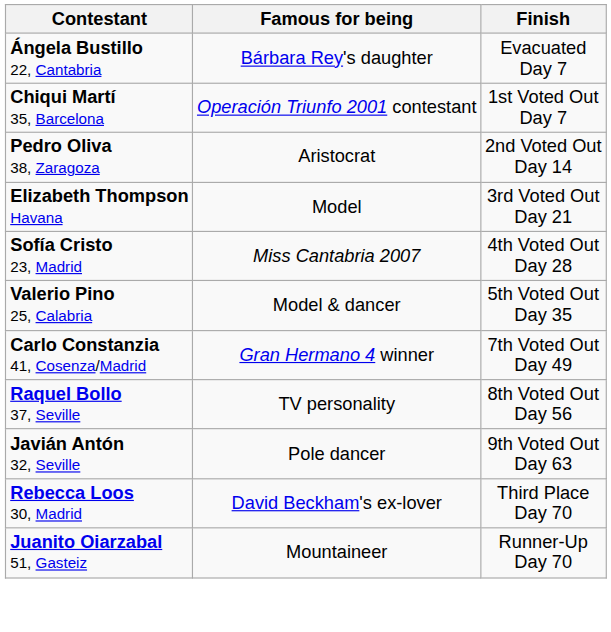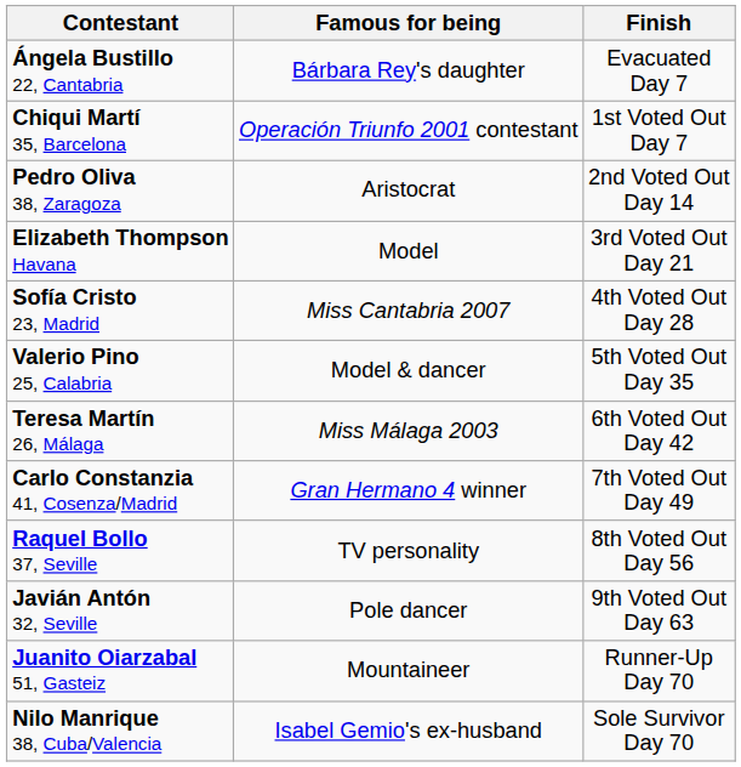 <table class="wikitable" style="margin:auto; text-align:center">
 <tr>
 <th>Contestant</th>
 <th>Famous for being</th>
 <th>Finish</th>
 </tr>
 <tr>
 <td align="left"><strong>Ángela Bustillo</strong><br><small>22, <a href='#'>Cantabria</a></small></td>
 <td><a href='#'>Bárbara Rey</a>'s daughter</td>
 <td>Evacuated<br>Day 7</td>
 </tr>
 <tr>
 <td align="left"><strong>Chiqui Martí</strong><br><small>35, <a href='#'>Barcelona</a></small></td>
 <td><em><a href='#'>Operación Triunfo 2001</a></em> contestant</td>
 <td>1st Voted Out<br>Day 7</td>
 </tr>
 <tr>
 <td align="left"><strong>Pedro Oliva</strong><br><small>38, <a href='#'>Zaragoza</a></small></td>
 <td>Aristocrat</td>
 <td>2nd Voted Out<br>Day 14</td>
 </tr>
 <tr>
 <td align="left"><strong>Elizabeth Thompson</strong><br><small><a href='#'>Havana</a></small></td>
 <td>Model</td>
 <td>3rd Voted Out<br>Day 21</td>
 </tr>
 <tr>
 <td align="left"><strong>Sofía Cristo</strong><br><small>23, <a href='#'>Madrid</a></small></td>
 <td><em>Miss Cantabria 2007</em></td>
 <td>4th Voted Out<br>Day 28</td>
 </tr>
 <tr>
 <td align="left"><strong>Valerio Pino</strong><br><small>25, <a href='#'>Calabria</a></small></td>
 <td>Model & dancer</td>
 <td>5th Voted Out<br>Day 35</td>
 </tr>
 <tr>
+<td align="left"><strong>Teresa Martín</strong><br><small>26, <a href='#'>Málaga</a></small></td>
+<td><em>Miss Málaga 2003</em></td>
+<td>6th Voted Out<br>Day 42</td>
+</tr>
+<tr>
 <td align="left"><strong>Carlo Constanzia</strong><br><small>41, <a href='#'>Cosenza</a>/<a href='#'>Madrid</a></small></td>
 <td><em><a href='#'>Gran Hermano 4</a></em> winner</td>
 <td>7th Voted Out<br>Day 49</td>
 </tr>
 <tr>
 <td align="left"><strong><a href='#'>Raquel Bollo</a></strong><br><small>37, <a href='#'>Seville</a></small></td>
 <td>TV personality</td>
 <td>8th Voted Out<br>Day 56</td>
 </tr>
 <tr>
 <td align="left"><strong>Javián Antón</strong><br><small>32, <a href='#'>Seville</a></small></td>
 <td>Pole dancer</td>
 <td>9th Voted Out<br>Day 63</td>
 </tr>
 <tr>
-<td align="left"><strong><a href='#'>Rebecca Loos</a></strong><br><small>30, <a href='#'>Madrid</a></small></td>
-<td><a href='#'>David Beckham</a>'s ex-lover</td>
-<td>Third Place<br>Day 70</td>
-</tr>
-<tr>
 <td align="left"><strong><a href='#'>Juanito Oiarzabal</a></strong><br><small>51, <a href='#'>Gasteiz</a></small></td>
 <td>Mountaineer</td>
 <td>Runner-Up<br>Day 70</td>
 </tr>
+<tr>
+<td align="left"><strong>Nilo Manrique</strong><br><small>38, <a href='#'>Cuba</a>/<a href='#'>Valencia</a></small></td>
+<td><a href='#'>Isabel Gemio</a>'s ex-husband</td>
+<td>Sole Survivor<br>Day 70</td>
+</tr>
 </table>
